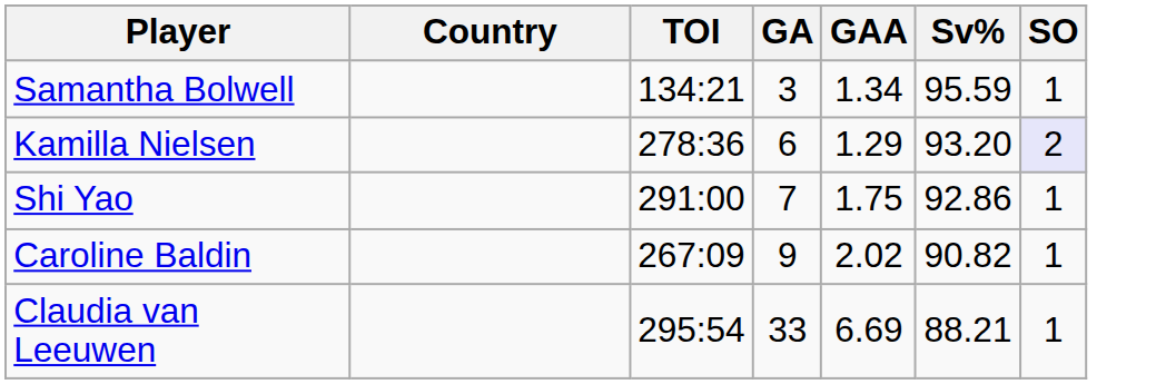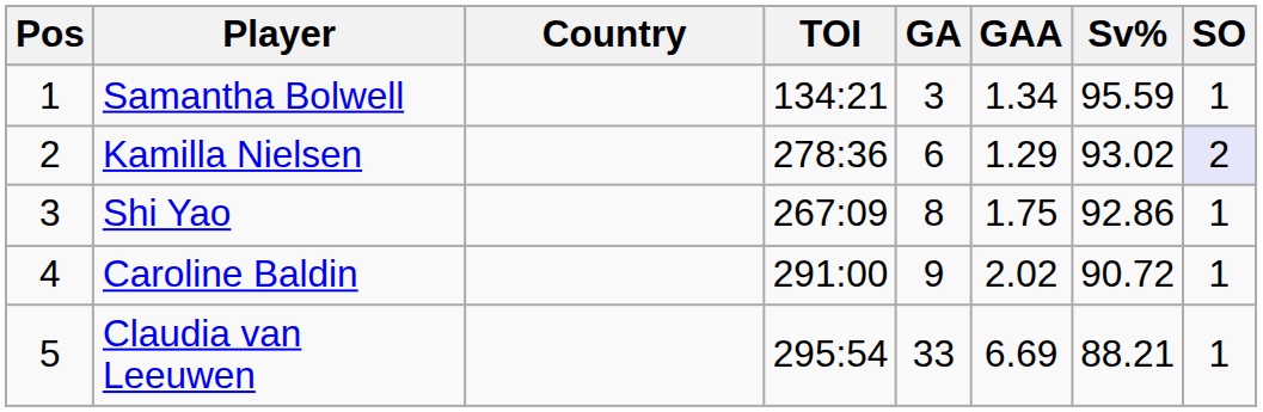 <table class="wikitable sortable" style="text-align: center;">
 <tr>
+<th width=30>Pos</th>
 <th width=150>Player</th>
 <th width=120>Country</th>
 <th width=20>TOI</th>
 <th width=20>GA</th>
 <th width=20>GAA</th>
 <th width=20>Sv%</th>
 <th width=20>SO</th>
 </tr>
 <tr>
+<td>1</td>
 <td align=left><a href='#'>Samantha Bolwell</a></td>
 <td align=left></td>
 <td>134:21</td>
 <td>3</td>
 <td>1.34</td>
 <td>95.59</td>
 <td>1</td>
 </tr>
 <tr>
+<td>2</td>
 <td align=left><a href='#'>Kamilla Nielsen</a></td>
 <td align=left></td>
 <td>278:36</td>
 <td>6</td>
 <td>1.29</td>
-<td>93.20</td>
+<td>93.02</td>
 <td style="background: lavender;">2</td>
 </tr>
 <tr>
+<td>3</td>
 <td align=left><a href='#'>Shi Yao</a></td>
 <td align=left></td>
-<td>291:00</td>
-<td>7</td>
+<td>267:09</td>
+<td>8</td>
 <td>1.75</td>
 <td>92.86</td>
 <td>1</td>
 </tr>
 <tr>
+<td>4</td>
 <td align=left><a href='#'>Caroline Baldin</a></td>
 <td align=left></td>
-<td>267:09</td>
+<td>291:00</td>
 <td>9</td>
 <td>2.02</td>
-<td>90.82</td>
+<td>90.72</td>
 <td>1</td>
 </tr>
 <tr>
+<td>5</td>
 <td align=left><a href='#'>Claudia van Leeuwen</a></td>
 <td align=left></td>
 <td>295:54</td>
 <td>33</td>
 <td>6.69</td>
 <td>88.21</td>
 <td>1</td>
 </tr>
 </table>
